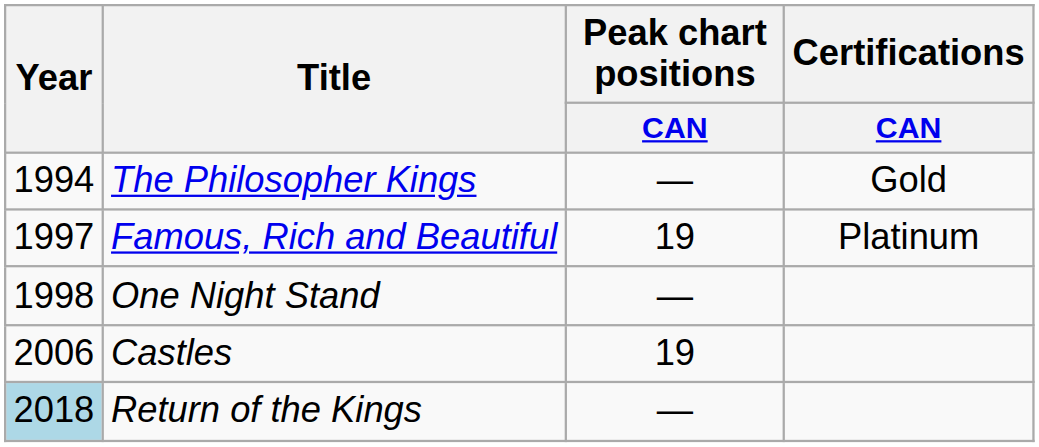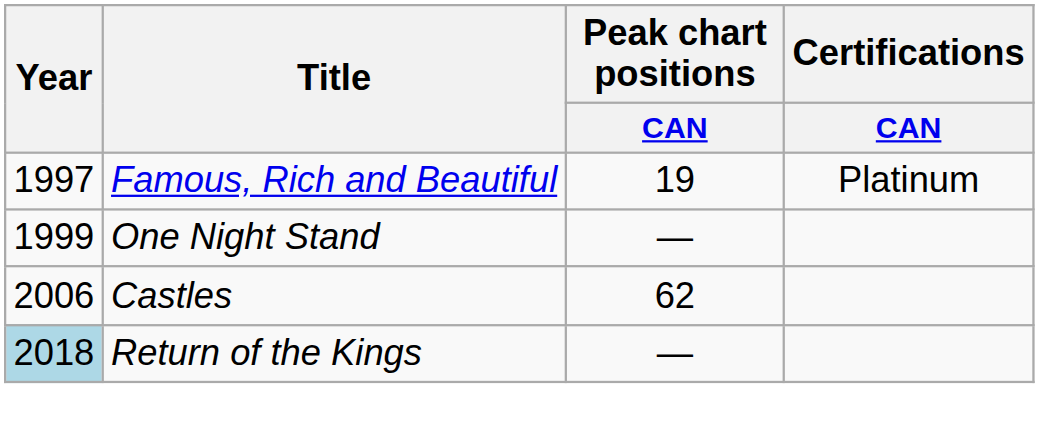 <table class="wikitable">
 <tr>
 <th rowspan="2">Year</th>
 <th rowspan="2">Title</th>
 <th colspan="1">Peak chart positions</th>
 <th>Certifications</th>
 </tr>
 <tr style="font-size: smaller;">
 <th style="width:90px;"><a href='#'>CAN</a><br></th>
 <th style="width:90px;"><a href='#'>CAN</a><br></th>
 </tr>
 <tr>
-<td>1994</td>
-<td><em><a href='#'>The Philosopher Kings</a></em></td>
-<td style="text-align:center;">—</td>
-<td style="text-align:center;">Gold</td>
-</tr>
-<tr>
 <td>1997</td>
 <td><em><a href='#'>Famous, Rich and Beautiful</a></em></td>
 <td style="text-align:center;">19</td>
 <td style="text-align:center;">Platinum</td>
 </tr>
 <tr>
-<td>1998</td>
+<td>1999</td>
 <td><em>One Night Stand</em></td>
 <td style="text-align:center;">—</td>
 <td style="text-align:center;"></td>
 </tr>
 <tr>
 <td>2006</td>
 <td><em>Castles</em></td>
-<td style="text-align:center;">19</td>
+<td style="text-align:center;">62</td>
 <td style="text-align:center;"></td>
 </tr>
 <tr>
 <td style="background: lightblue;">2018</td>
 <td><em>Return of the Kings</em></td>
 <td style="text-align:center;">—</td>
 <td style="text-align:center;"></td>
 </tr>
 </table>
